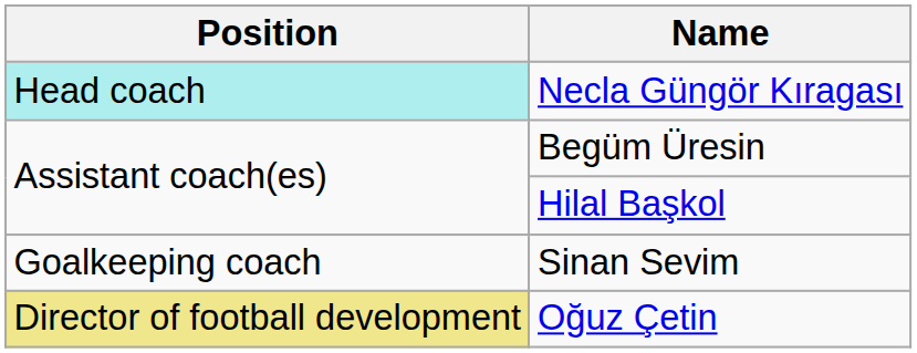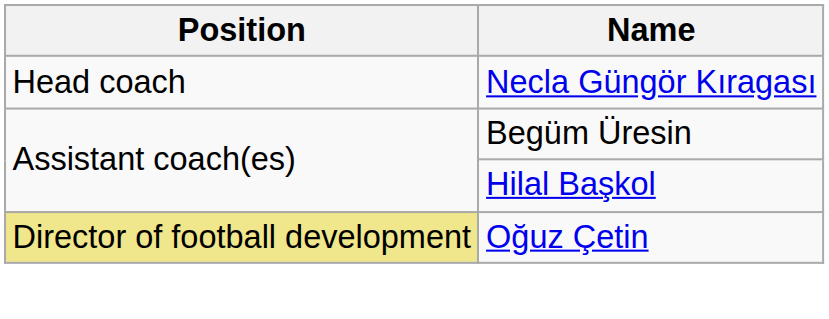 <table class="wikitable">
 <tr>
 <th>Position</th>
 <th>Name</th>
 </tr>
 <tr>
-<td style="background: paleturquoise;">Head coach</td>
+<td>Head coach</td>
 <td> <a href='#'>Necla Güngör Kıragası</a></td>
 </tr>
 <tr>
 <td rowspan="2">Assistant coach(es)</td>
 <td> Begüm Üresin</td>
 </tr>
 <tr>
 <td> <a href='#'>Hilal Başkol</a></td>
 </tr>
 <tr>
-<td>Goalkeeping coach</td>
-<td> Sinan Sevim</td>
-</tr>
-<tr>
 <td style="background: khaki;">Director of football development</td>
 <td> <a href='#'>Oğuz Çetin</a></td>
 </tr>
 </table>
